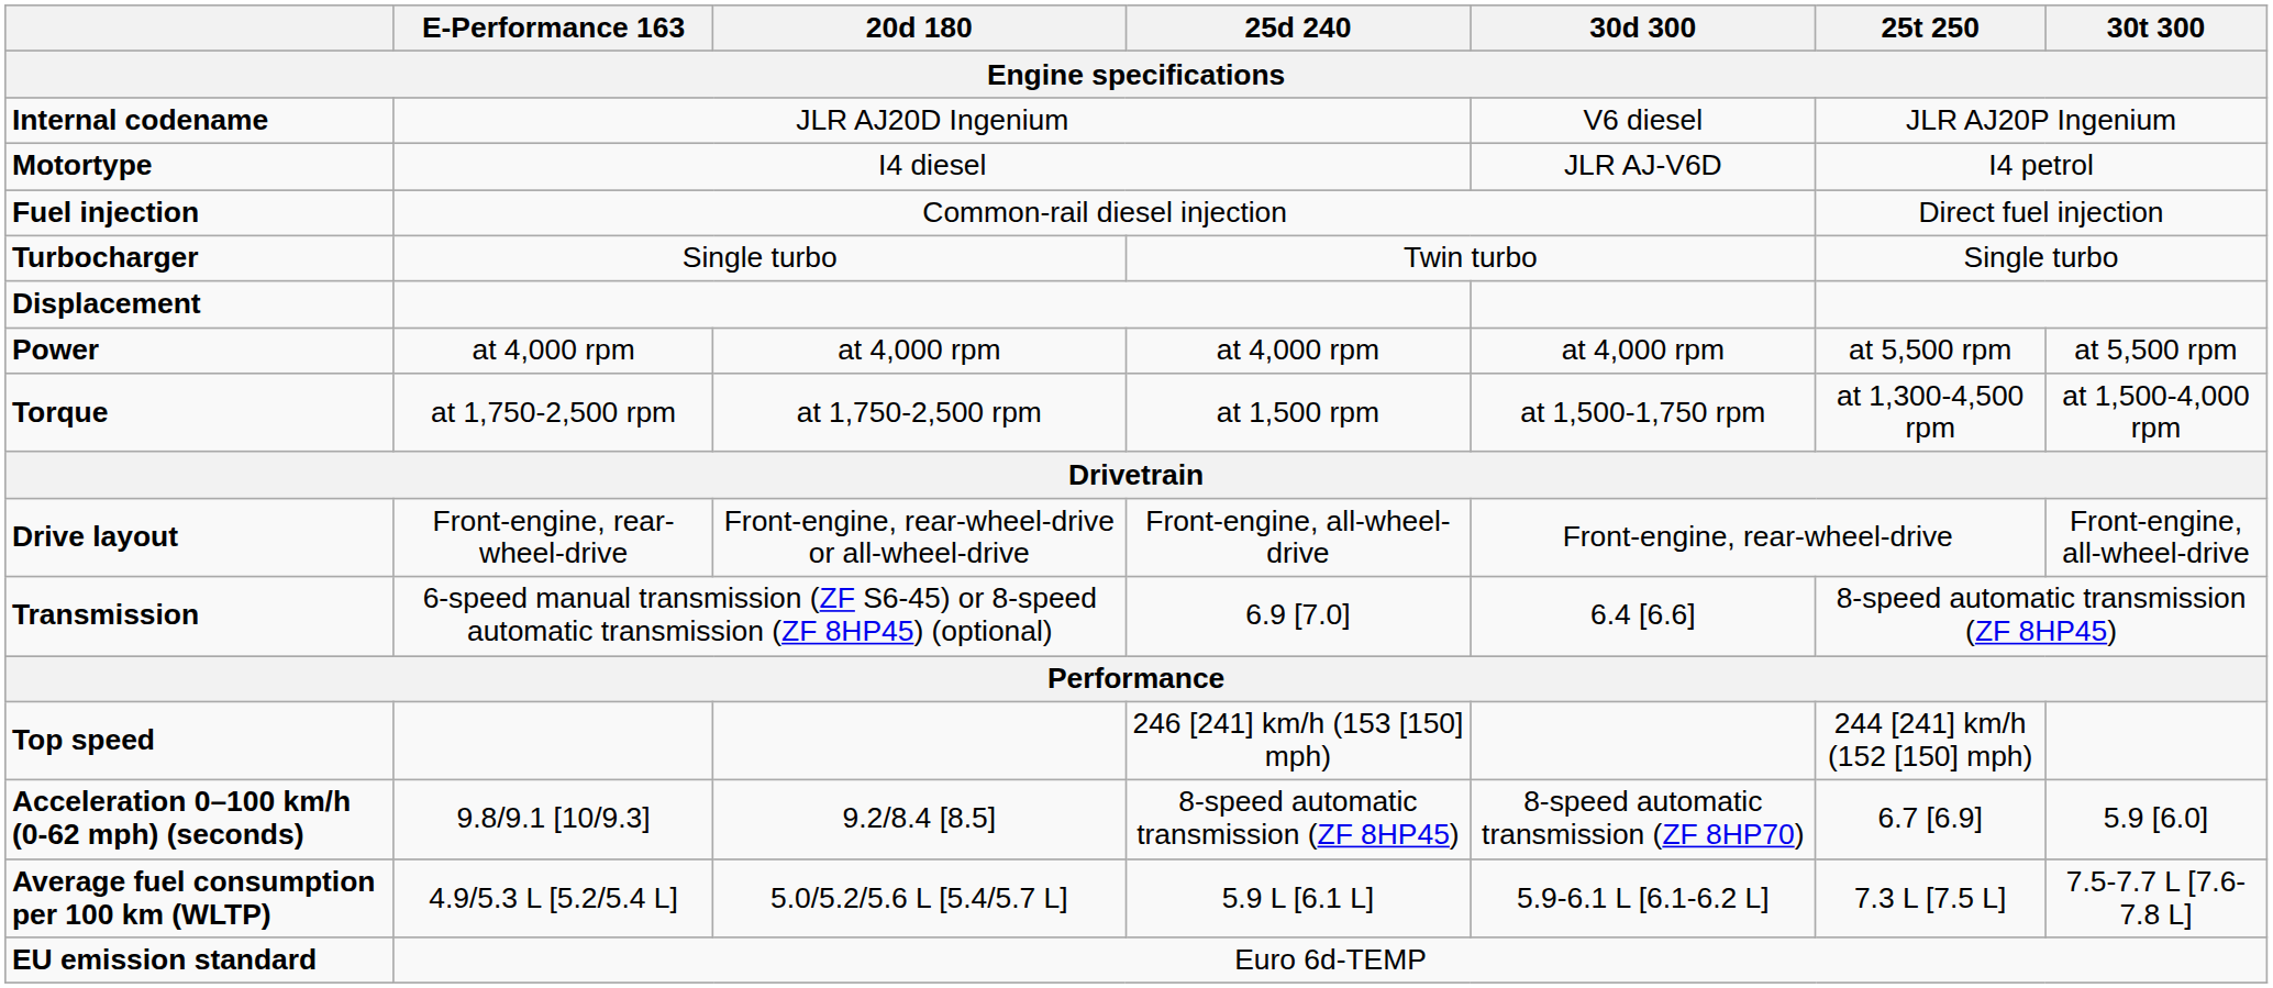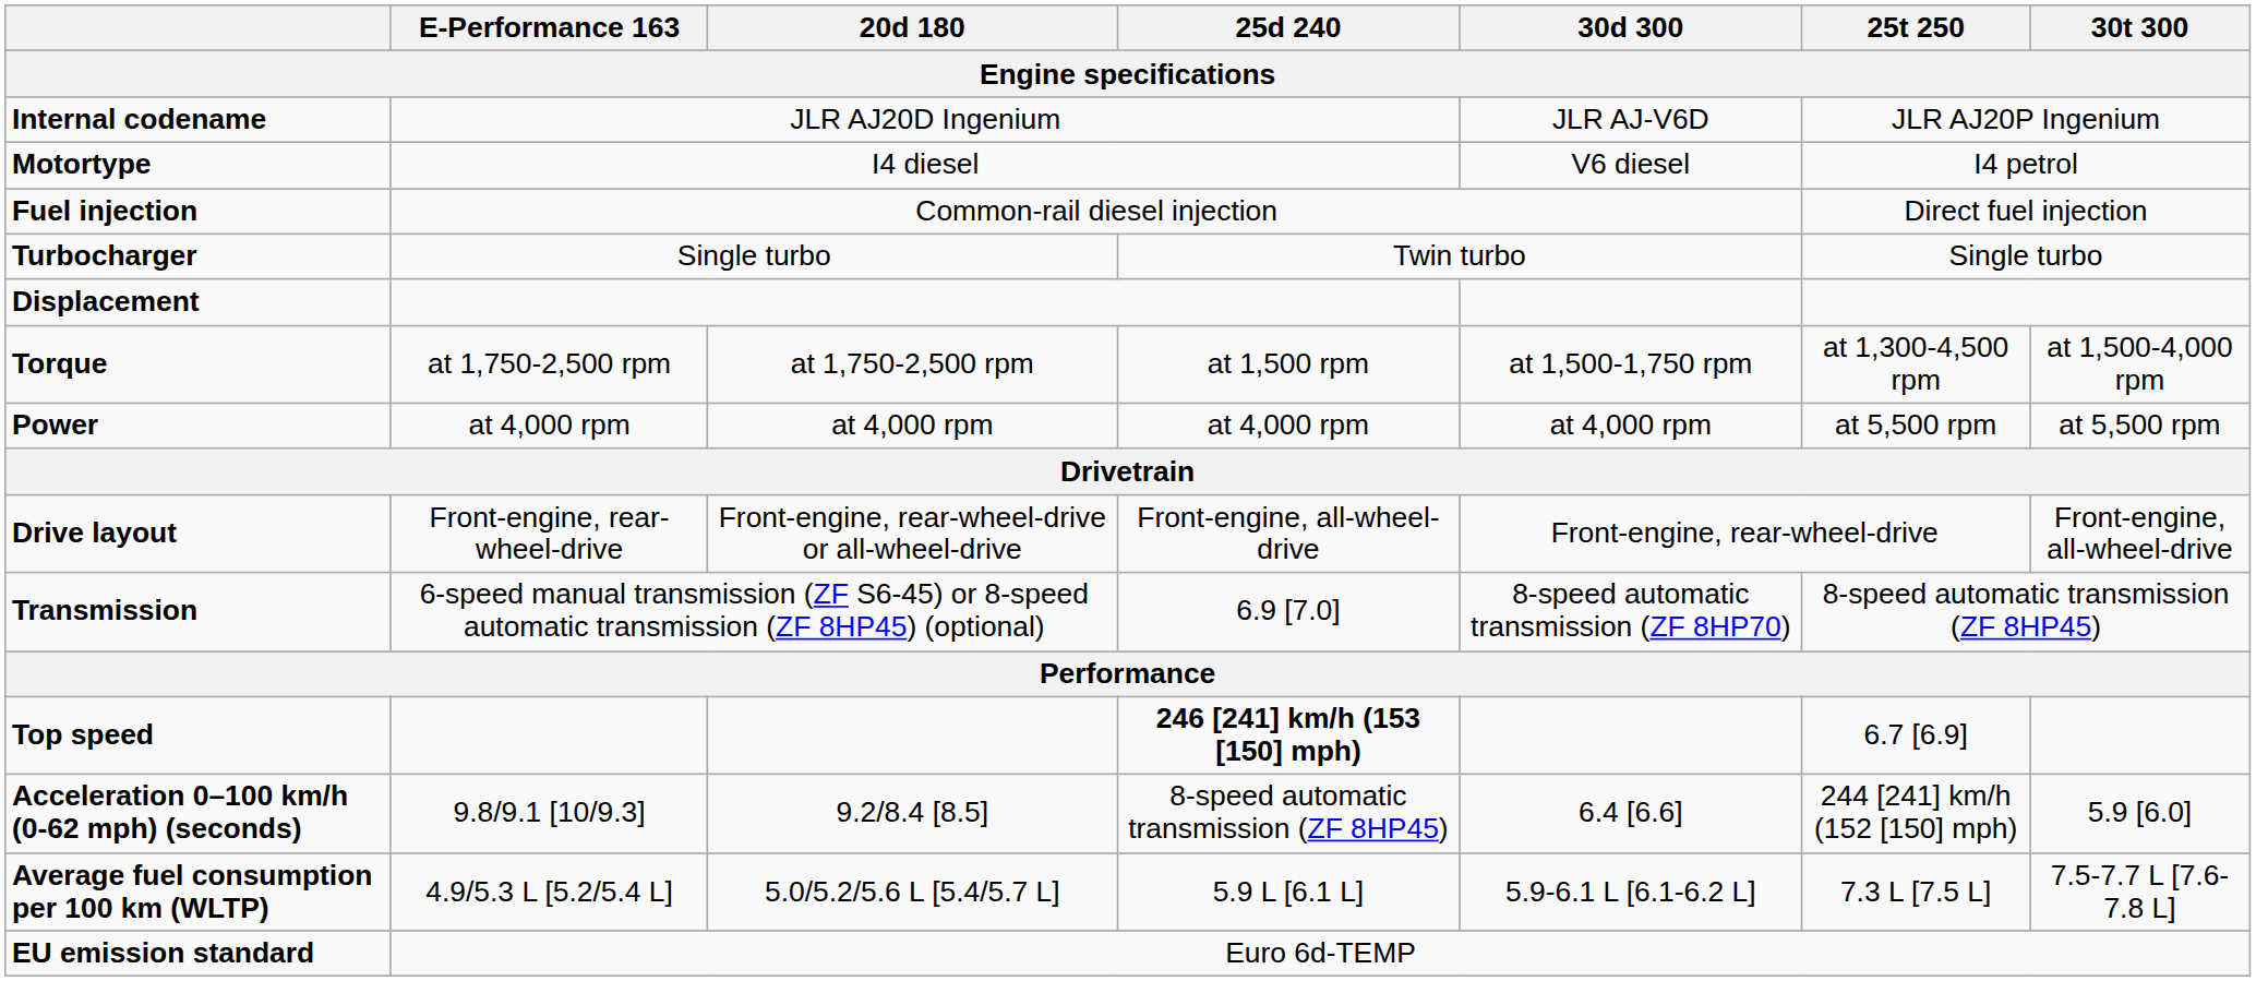 <table class="wikitable">
 <tr>
 <th></th>
 <th>E-Performance 163</th>
 <th>20d 180</th>
 <th>25d 240</th>
 <th>30d 300</th>
 <th>25t 250</th>
 <th>30t 300</th>
 </tr>
 <tr align="center">
 <th align="left" colspan="7"><strong>Engine specifications</strong></th>
 </tr>
 <tr align="center">
 <td align="left"><strong>Internal codename</strong></td>
 <td colspan="3">JLR AJ20D Ingenium</td>
-<td>V6 diesel</td>
+<td>JLR AJ-V6D</td>
 <td colspan="2">JLR AJ20P Ingenium</td>
 </tr>
 <tr align="center">
 <td align="left"><strong>Motortype</strong></td>
 <td colspan="3">I4 diesel</td>
-<td>JLR AJ-V6D</td>
+<td>V6 diesel</td>
 <td colspan="2">I4 petrol</td>
 </tr>
 <tr align="center">
 <td align="left"><strong>Fuel injection</strong></td>
 <td colspan="4">Common-rail diesel injection</td>
 <td colspan="2">Direct fuel injection</td>
 </tr>
 <tr align="center">
 <td align="left"><strong>Turbocharger</strong></td>
 <td colspan="2">Single turbo</td>
 <td colspan="2">Twin turbo</td>
 <td colspan="2">Single turbo</td>
 </tr>
 <tr align="center">
 <td align="left"><strong>Displacement</strong></td>
 <td colspan="3"></td>
 <td></td>
 <td colspan="2"></td>
 </tr>
 <tr align="center">
+<td align="left"><strong>Torque</strong></td>
+<td> at 1,750-2,500 rpm</td>
+<td> at 1,750-2,500 rpm</td>
+<td> at 1,500 rpm</td>
+<td> at 1,500-1,750 rpm</td>
+<td> at 1,300-4,500 rpm</td>
+<td> at 1,500-4,000 rpm</td>
+</tr>
+<tr align="center">
 <td align="left"><strong>Power</strong></td>
 <td> at 4,000 rpm</td>
 <td> at 4,000 rpm</td>
 <td> at 4,000 rpm</td>
 <td> at 4,000 rpm</td>
 <td> at 5,500 rpm</td>
 <td> at 5,500 rpm</td>
-</tr>
-<tr align="center">
-<td align="left"><strong>Torque</strong></td>
-<td> at 1,750-2,500 rpm</td>
-<td> at 1,750-2,500 rpm</td>
-<td> at 1,500 rpm</td>
-<td> at 1,500-1,750 rpm</td>
-<td> at 1,300-4,500 rpm</td>
-<td> at 1,500-4,000 rpm</td>
 </tr>
 <tr align="center">
 <th align="left" colspan="7"><strong>Drivetrain</strong></th>
 </tr>
 <tr align="center">
 <td align="left"><strong>Drive layout</strong></td>
 <td>Front-engine, rear-wheel-drive</td>
 <td>Front-engine, rear-wheel-drive or all-wheel-drive</td>
 <td>Front-engine, all-wheel-drive</td>
 <td colspan="2">Front-engine, rear-wheel-drive</td>
 <td>Front-engine, all-wheel-drive</td>
 </tr>
 <tr align="center">
 <td align="left"><strong>Transmission</strong></td>
 <td colspan="2">6-speed manual transmission (<a href='#'>ZF</a> S6-45) or 8-speed automatic transmission (<a href='#'>ZF 8HP45</a>) (optional)</td>
 <td>6.9 [7.0]</td>
-<td>6.4 [6.6]</td>
+<td>8-speed automatic transmission (<a href='#'>ZF 8HP70</a>)</td>
 <td colspan="2">8-speed automatic transmission (<a href='#'>ZF 8HP45</a>)</td>
 </tr>
 <tr align="center">
 <th align="left" colspan="7"><strong>Performance</strong></th>
 </tr>
 <tr align="center">
 <td align="left"><strong>Top speed</strong></td>
 <td></td>
 <td></td>
-<td>246 [241] km/h (153 [150] mph)</td>
+<td><strong>246 [241] km/h (153 [150] mph)</strong></td>
 <td></td>
-<td>244 [241] km/h (152 [150] mph)</td>
+<td>6.7 [6.9]</td>
 <td></td>
 </tr>
 <tr align="center">
 <td align="left"><strong>Acceleration 0–100 km/h (0-62 mph) (seconds)</strong></td>
 <td>9.8/9.1 [10/9.3]</td>
 <td>9.2/8.4 [8.5]</td>
 <td>8-speed automatic transmission (<a href='#'>ZF 8HP45</a>)</td>
-<td>8-speed automatic transmission (<a href='#'>ZF 8HP70</a>)</td>
-<td>6.7 [6.9]</td>
+<td>6.4 [6.6]</td>
+<td>244 [241] km/h (152 [150] mph)</td>
 <td>5.9 [6.0]</td>
 </tr>
 <tr align="center">
 <td align="left"><strong>Average fuel consumption per 100 km (WLTP)</strong></td>
 <td>4.9/5.3 L [5.2/5.4 L]</td>
 <td>5.0/5.2/5.6 L [5.4/5.7 L]</td>
 <td>5.9 L [6.1 L]</td>
 <td>5.9-6.1 L [6.1-6.2 L]</td>
 <td>7.3 L [7.5 L]</td>
 <td>7.5-7.7 L [7.6-7.8 L]</td>
 </tr>
 <tr align="center">
 <td align="left"><strong>EU emission standard</strong></td>
 <td colspan="6">Euro 6d-TEMP</td>
 </tr>
 </table>
